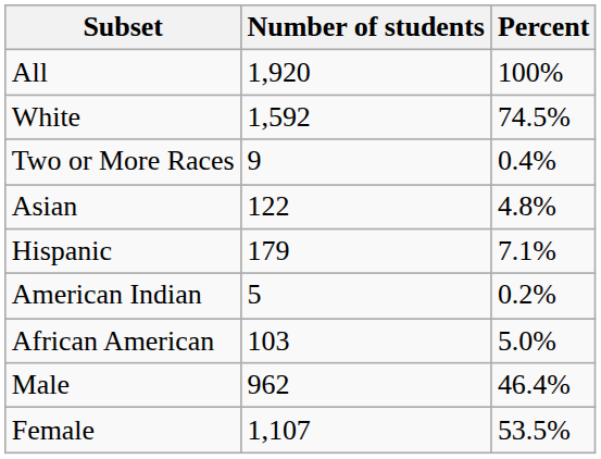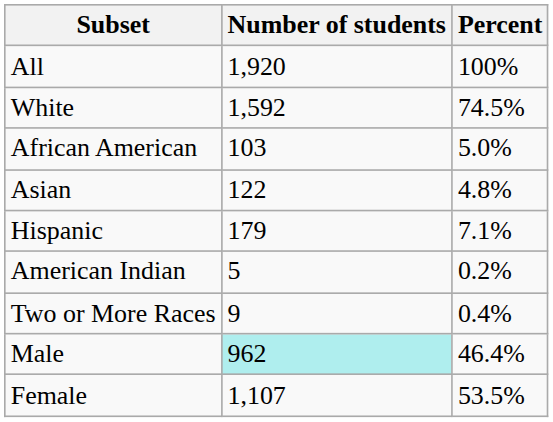 <table class="wikitable">
 <tr>
 <th>Subset</th>
 <th>Number of students</th>
 <th>Percent</th>
 </tr>
 <tr>
 <td>All</td>
 <td>1,920</td>
 <td>100%</td>
 </tr>
 <tr>
 <td>White</td>
 <td>1,592</td>
 <td>74.5%</td>
 </tr>
 <tr>
-<td>Two or More Races</td>
-<td>9</td>
-<td>0.4%</td>
+<td>African American</td>
+<td>103</td>
+<td>5.0%</td>
 </tr>
 <tr>
 <td>Asian</td>
 <td>122</td>
 <td>4.8%</td>
 </tr>
 <tr>
 <td>Hispanic</td>
 <td>179</td>
 <td>7.1%</td>
 </tr>
 <tr>
 <td>American Indian</td>
 <td>5</td>
 <td>0.2%</td>
 </tr>
 <tr>
-<td>African American</td>
-<td>103</td>
-<td>5.0%</td>
+<td>Two or More Races</td>
+<td>9</td>
+<td>0.4%</td>
 </tr>
 <tr>
 <td>Male</td>
-<td>962</td>
+<td style="background: paleturquoise;">962</td>
 <td>46.4%</td>
 </tr>
 <tr>
 <td>Female</td>
 <td>1,107</td>
 <td>53.5%</td>
 </tr>
 </table>
